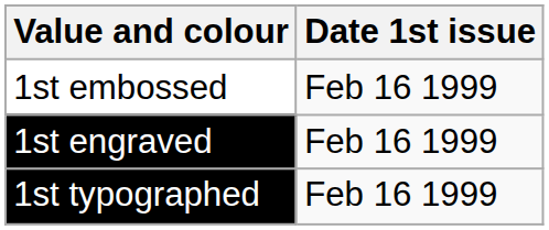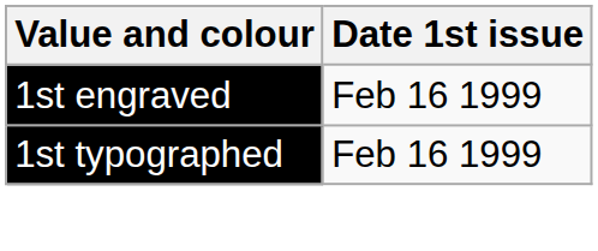 <table class="wikitable">
 <tr>
 <th>Value and colour</th>
 <th>Date 1st issue</th>
-</tr>
-<tr>
-<td bgcolor="#ffffff">1st embossed</td>
-<td>Feb 16 1999</td>
 </tr>
 <tr>
 <td style="color:#ffffff" bgcolor="#000000">1st engraved</td>
 <td>Feb 16 1999</td>
 </tr>
 <tr>
 <td style="color:#ffffff" bgcolor="#000000">1st typographed</td>
 <td>Feb 16 1999</td>
 </tr>
 </table>
